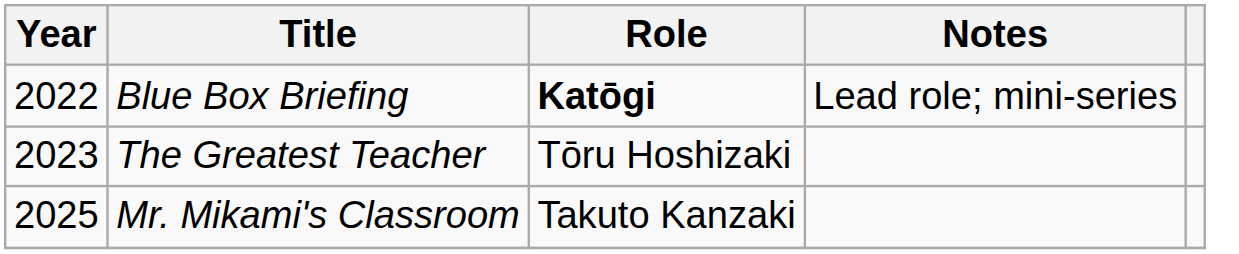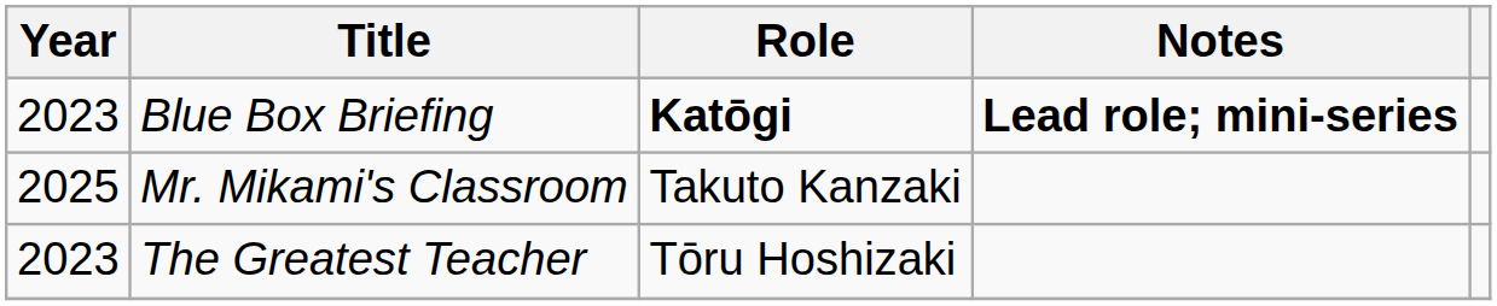 <table class="wikitable sortable">
 <tr>
 <th>Year</th>
 <th>Title</th>
 <th>Role</th>
 <th class = "unsortable">Notes</th>
 <th class = "unsortable"></th>
 </tr>
 <tr>
-<td>2022</td>
+<td>2023</td>
 <td><em>Blue Box Briefing</em></td>
 <td><strong>Katōgi</strong></td>
-<td>Lead role; mini-series</td>
+<td><strong>Lead role; mini-series</strong></td>
+<td></td>
+</tr>
+<tr>
+<td>2025</td>
+<td><em>Mr. Mikami's Classroom</em></td>
+<td>Takuto Kanzaki</td>
+<td></td>
 <td></td>
 </tr>
 <tr>
 <td>2023</td>
 <td><em>The Greatest Teacher</em></td>
 <td>Tōru Hoshizaki</td>
 <td></td>
 <td></td>
 </tr>
 <tr>
-<td>2025</td>
-<td><em>Mr. Mikami's Classroom</em></td>
-<td>Takuto Kanzaki</td>
-<td></td>
-<td></td>
-</tr>
-<tr>
 </tr>
 </table>
